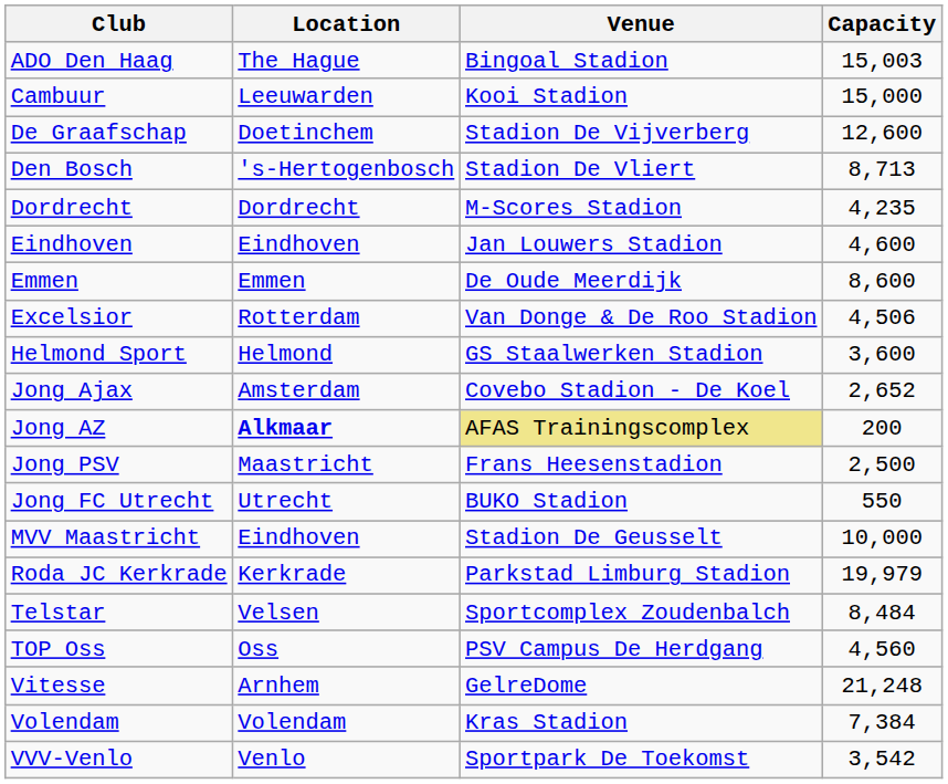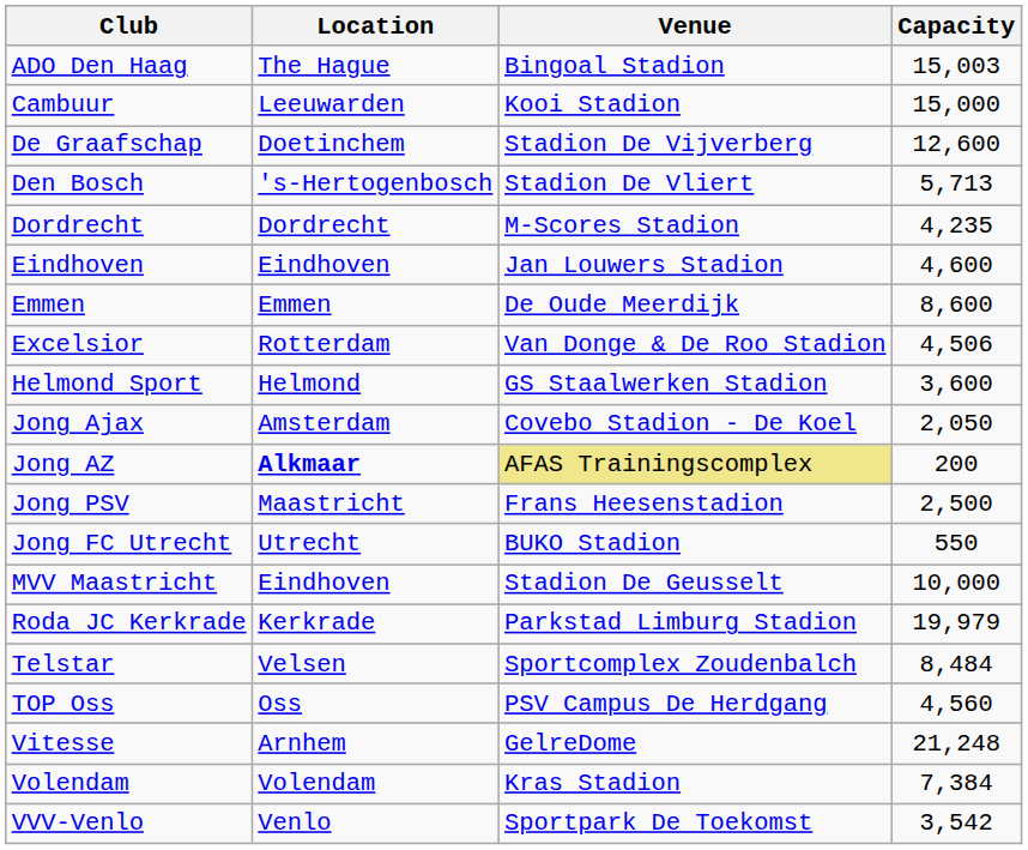 <table class="wikitable sortable">
 <tr>
 <th>Club</th>
 <th>Location</th>
 <th>Venue</th>
 <th>Capacity</th>
 </tr>
 <tr>
 <td><a href='#'>ADO Den Haag</a></td>
 <td><a href='#'>The Hague</a></td>
 <td><a href='#'>Bingoal Stadion</a></td>
 <td style="text-align: center;">15,003</td>
 </tr>
 <tr>
 <td><a href='#'>Cambuur</a></td>
 <td><a href='#'>Leeuwarden</a></td>
 <td><a href='#'>Kooi Stadion</a></td>
 <td style="text-align: center;">15,000</td>
 </tr>
 <tr>
 <td><a href='#'>De Graafschap</a></td>
 <td><a href='#'>Doetinchem</a></td>
 <td><a href='#'>Stadion De Vijverberg</a></td>
 <td style="text-align: center;">12,600</td>
 </tr>
 <tr>
 <td><a href='#'>Den Bosch</a></td>
 <td><a href='#'>'s-Hertogenbosch</a></td>
 <td><a href='#'>Stadion De Vliert</a></td>
-<td style="text-align: center;">8,713</td>
+<td style="text-align: center;">5,713</td>
 </tr>
 <tr>
 <td><a href='#'>Dordrecht</a></td>
 <td><a href='#'>Dordrecht</a></td>
 <td><a href='#'>M-Scores Stadion</a></td>
 <td style="text-align: center;">4,235</td>
 </tr>
 <tr>
 <td><a href='#'>Eindhoven</a></td>
 <td><a href='#'>Eindhoven</a></td>
 <td><a href='#'>Jan Louwers Stadion</a></td>
 <td style="text-align: center;">4,600</td>
 </tr>
 <tr>
 <td><a href='#'>Emmen</a></td>
 <td><a href='#'>Emmen</a></td>
 <td><a href='#'>De Oude Meerdijk</a></td>
 <td style="text-align: center;">8,600</td>
 </tr>
 <tr>
 <td><a href='#'>Excelsior</a></td>
 <td><a href='#'>Rotterdam</a></td>
 <td><a href='#'>Van Donge & De Roo Stadion</a></td>
 <td style="text-align: center;">4,506</td>
 </tr>
 <tr>
 <td><a href='#'>Helmond Sport</a></td>
 <td><a href='#'>Helmond</a></td>
 <td><a href='#'>GS Staalwerken Stadion</a></td>
 <td style="text-align: center;">3,600</td>
 </tr>
 <tr>
 <td><a href='#'>Jong Ajax</a></td>
 <td><a href='#'>Amsterdam</a></td>
 <td><a href='#'>Covebo Stadion - De Koel</a></td>
-<td style="text-align: center;">2,652</td>
+<td style="text-align: center;">2,050</td>
 </tr>
 <tr>
 <td><a href='#'>Jong AZ</a></td>
 <td><strong><a href='#'>Alkmaar</a></strong></td>
 <td style="background: khaki;">AFAS Trainingscomplex</td>
 <td style="text-align: center;">200</td>
 </tr>
 <tr>
 <td><a href='#'>Jong PSV</a></td>
 <td><a href='#'>Maastricht</a></td>
 <td><a href='#'>Frans Heesenstadion</a></td>
 <td style="text-align: center;">2,500</td>
 </tr>
 <tr>
 <td><a href='#'>Jong FC Utrecht</a></td>
 <td><a href='#'>Utrecht</a></td>
 <td><a href='#'>BUKO Stadion</a></td>
 <td style="text-align: center;">550</td>
 </tr>
 <tr>
 <td><a href='#'>MVV Maastricht</a></td>
 <td><a href='#'>Eindhoven</a></td>
 <td><a href='#'>Stadion De Geusselt</a></td>
 <td style="text-align: center;">10,000</td>
 </tr>
 <tr>
 <td><a href='#'>Roda JC Kerkrade</a></td>
 <td><a href='#'>Kerkrade</a></td>
 <td><a href='#'>Parkstad Limburg Stadion</a></td>
 <td style="text-align: center;">19,979</td>
 </tr>
 <tr>
 <td><a href='#'>Telstar</a></td>
 <td><a href='#'>Velsen</a></td>
 <td><a href='#'>Sportcomplex Zoudenbalch</a></td>
 <td style="text-align: center;">8,484</td>
 </tr>
 <tr>
 <td><a href='#'>TOP Oss</a></td>
 <td><a href='#'>Oss</a></td>
 <td><a href='#'>PSV Campus De Herdgang</a></td>
 <td style="text-align: center;">4,560</td>
 </tr>
 <tr>
 <td><a href='#'>Vitesse</a></td>
 <td><a href='#'>Arnhem</a></td>
 <td><a href='#'>GelreDome</a></td>
 <td style="text-align: center;">21,248</td>
 </tr>
 <tr>
 <td><a href='#'>Volendam</a></td>
 <td><a href='#'>Volendam</a></td>
 <td><a href='#'>Kras Stadion</a></td>
 <td style="text-align: center;">7,384</td>
 </tr>
 <tr>
 <td><a href='#'>VVV-Venlo</a></td>
 <td><a href='#'>Venlo</a></td>
 <td><a href='#'>Sportpark De Toekomst</a></td>
 <td style="text-align: center;">3,542</td>
 </tr>
 </table>
